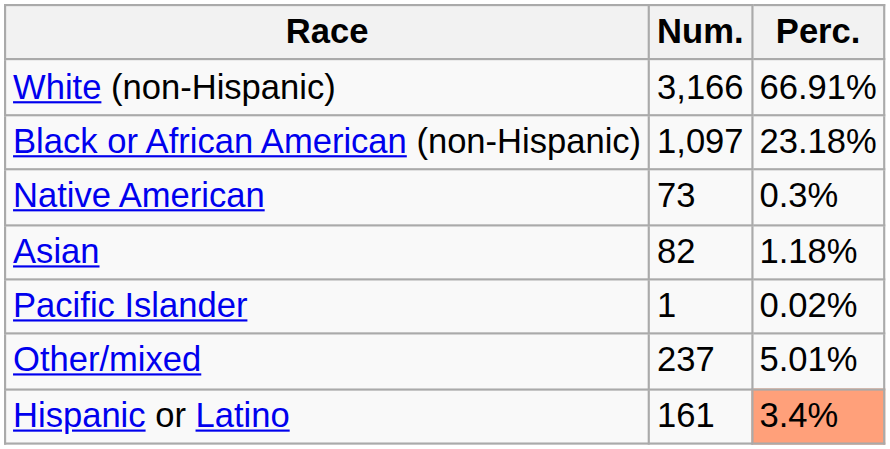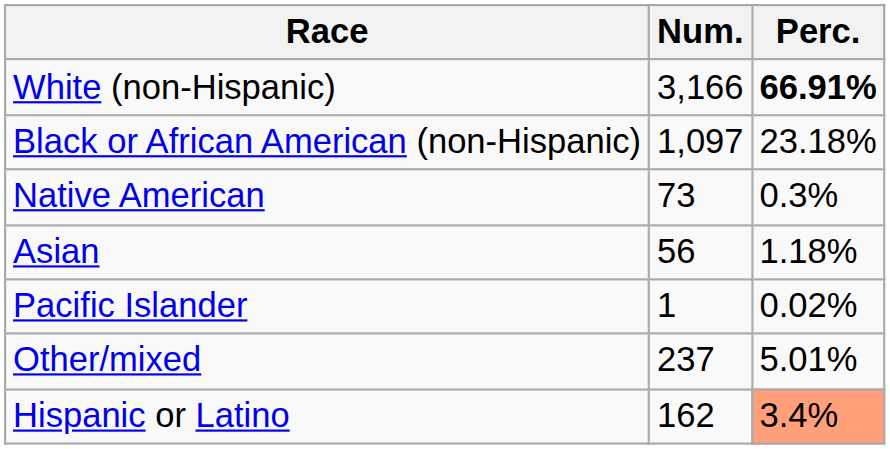 <table class="wikitable">
 <tr>
 <th>Race</th>
 <th>Num.</th>
 <th>Perc.</th>
 </tr>
 <tr>
 <td><a href='#'>White</a> (non-Hispanic)</td>
 <td>3,166</td>
-<td>66.91%</td>
+<td><strong>66.91%</strong></td>
 </tr>
 <tr>
 <td><a href='#'>Black or African American</a> (non-Hispanic)</td>
 <td>1,097</td>
 <td>23.18%</td>
 </tr>
 <tr>
 <td><a href='#'>Native American</a></td>
 <td>73</td>
 <td>0.3%</td>
 </tr>
 <tr>
 <td><a href='#'>Asian</a></td>
-<td>82</td>
+<td>56</td>
 <td>1.18%</td>
 </tr>
 <tr>
 <td><a href='#'>Pacific Islander</a></td>
 <td>1</td>
 <td>0.02%</td>
 </tr>
 <tr>
 <td><a href='#'>Other/mixed</a></td>
 <td>237</td>
 <td>5.01%</td>
 </tr>
 <tr>
 <td><a href='#'>Hispanic</a> or <a href='#'>Latino</a></td>
-<td>161</td>
+<td>162</td>
 <td style="background: lightsalmon;">3.4%</td>
 </tr>
 </table>
